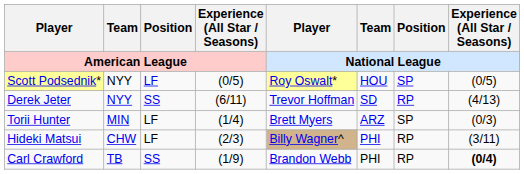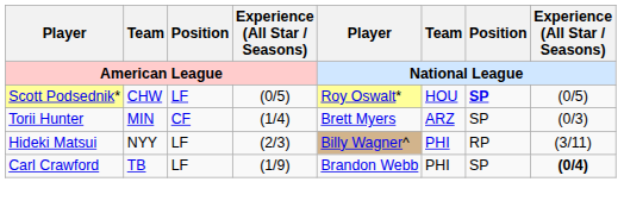 <table class="wikitable">
 <tr>
 <th>Player</th>
 <th>Team</th>
 <th>Position</th>
 <th>Experience<br>(All Star / <br>Seasons)</th>
 <th>Player</th>
 <th>Team</th>
 <th>Position</th>
 <th>Experience<br>(All Star / <br>Seasons)</th>
 </tr>
 <tr>
 <th colspan=4 style="background-color:#FFCCCC">American League</th>
 <th colspan=4 style="background-color:#D0E7FF">National League</th>
 </tr>
 <tr>
 <td style="background:#FFFF99"><a href='#'>Scott Podsednik</a>*</td>
-<td>NYY</td>
+<td><a href='#'>CHW</a></td>
 <td><a href='#'>LF</a></td>
 <td align="center">(0/5)</td>
 <td style="background:#FFFF99"><a href='#'>Roy Oswalt</a>*</td>
 <td><a href='#'>HOU</a></td>
-<td><a href='#'>SP</a></td>
+<td><strong><a href='#'>SP</a></strong></td>
 <td align="center">(0/5)</td>
-</tr>
-<tr>
-<td><a href='#'>Derek Jeter</a></td>
-<td><a href='#'>NYY</a></td>
-<td><a href='#'>SS</a></td>
-<td align="center">(6/11)</td>
-<td><a href='#'>Trevor Hoffman</a></td>
-<td><a href='#'>SD</a></td>
-<td><a href='#'>RP</a></td>
-<td align="center">(4/13)</td>
 </tr>
 <tr>
 <td><a href='#'>Torii Hunter</a></td>
 <td><a href='#'>MIN</a></td>
-<td>LF</td>
+<td><a href='#'>CF</a></td>
 <td align="center">(1/4)</td>
 <td><a href='#'>Brett Myers</a></td>
 <td><a href='#'>ARZ</a></td>
 <td>SP</td>
 <td align="center">(0/3)</td>
 </tr>
 <tr>
 <td><a href='#'>Hideki Matsui</a></td>
-<td><a href='#'>CHW</a></td>
+<td>NYY</td>
 <td>LF</td>
 <td align="center">(2/3)</td>
 <td style="background:tan"><a href='#'>Billy Wagner</a>^</td>
 <td><a href='#'>PHI</a></td>
 <td>RP</td>
 <td align="center">(3/11)</td>
 </tr>
 <tr>
 <td><a href='#'>Carl Crawford</a></td>
 <td><a href='#'>TB</a></td>
-<td><a href='#'>SS</a></td>
+<td>LF</td>
 <td align="center">(1/9)</td>
 <td><a href='#'>Brandon Webb</a></td>
 <td>PHI</td>
-<td>RP</td>
+<td>SP</td>
 <td align="center"><strong>(0/4)</strong></td>
 </tr>
 </table>
